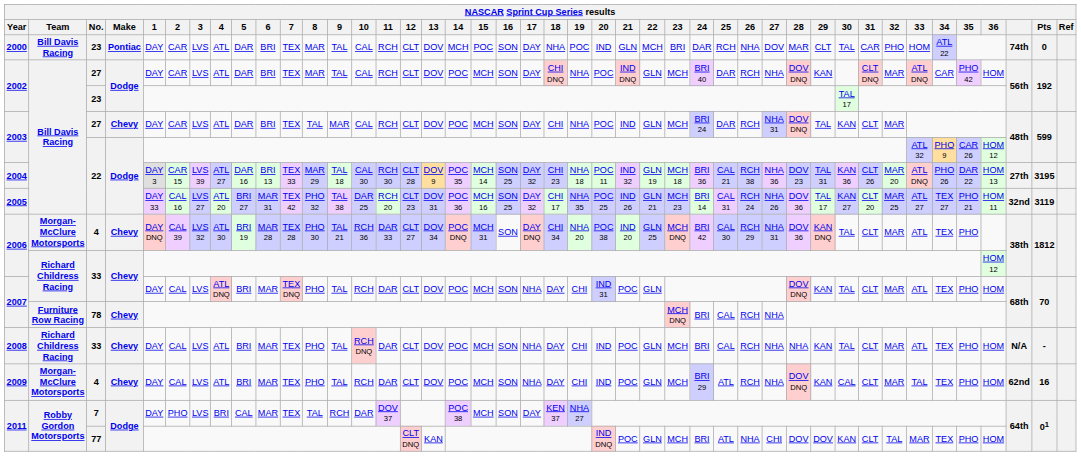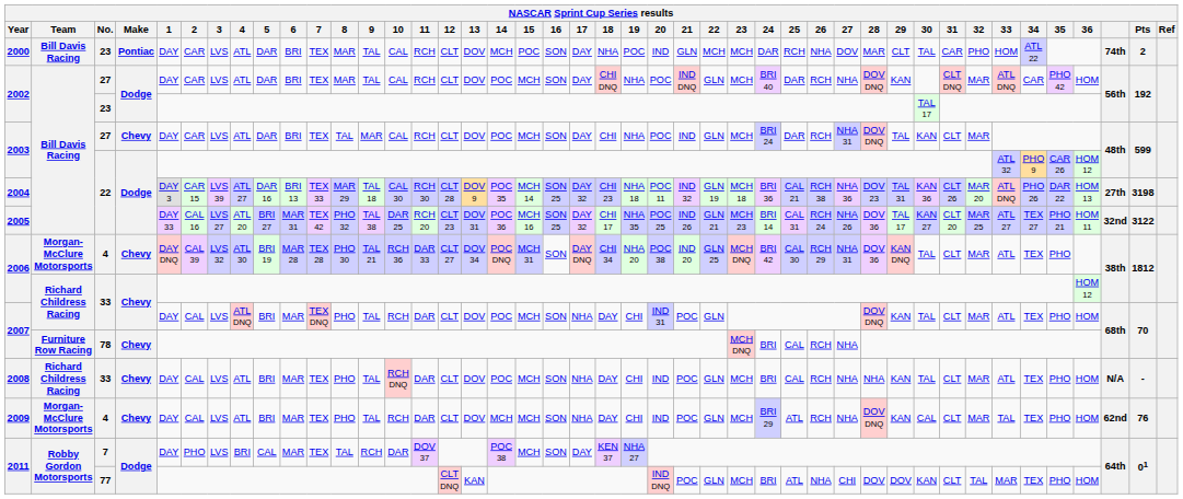 <table class="wikitable" style="text-align:center; font-size:75%">
 <tr>
 <th colspan=45><a href='#'>NASCAR</a> <a href='#'>Sprint Cup Series</a> results</th>
 </tr>
 <tr>
 <th>Year</th>
 <th>Team</th>
 <th>No.</th>
 <th>Make</th>
 <th>1</th>
 <th>2</th>
 <th>3</th>
 <th>4</th>
 <th>5</th>
 <th>6</th>
 <th>7</th>
 <th>8</th>
 <th>9</th>
 <th>10</th>
 <th>11</th>
 <th>12</th>
 <th>13</th>
 <th>14</th>
 <th>15</th>
 <th>16</th>
 <th>17</th>
 <th>18</th>
 <th>19</th>
 <th>20</th>
 <th>21</th>
 <th>22</th>
 <th>23</th>
 <th>24</th>
 <th>25</th>
 <th>26</th>
 <th>27</th>
 <th>28</th>
 <th>29</th>
 <th>30</th>
 <th>31</th>
 <th>32</th>
 <th>33</th>
 <th>34</th>
 <th>35</th>
 <th>36</th>
 <th></th>
 <th>Pts</th>
 <th>Ref</th>
 </tr>
 <tr>
 <th><a href='#'>2000</a></th>
 <th><a href='#'>Bill Davis Racing</a></th>
 <th>23</th>
 <th><a href='#'>Pontiac</a></th>
 <td><a href='#'>DAY</a></td>
 <td><a href='#'>CAR</a></td>
 <td><a href='#'>LVS</a></td>
 <td><a href='#'>ATL</a></td>
 <td><a href='#'>DAR</a></td>
 <td><a href='#'>BRI</a></td>
 <td><a href='#'>TEX</a></td>
 <td><a href='#'>MAR</a></td>
 <td><a href='#'>TAL</a></td>
 <td><a href='#'>CAL</a></td>
 <td><a href='#'>RCH</a></td>
 <td><a href='#'>CLT</a></td>
 <td><a href='#'>DOV</a></td>
 <td><a href='#'>MCH</a></td>
 <td><a href='#'>POC</a></td>
 <td><a href='#'>SON</a></td>
 <td><a href='#'>DAY</a></td>
 <td><a href='#'>NHA</a></td>
 <td><a href='#'>POC</a></td>
 <td><a href='#'>IND</a></td>
 <td><a href='#'>GLN</a></td>
 <td><a href='#'>MCH</a></td>
-<td><a href='#'>BRI</a></td>
+<td><a href='#'>MCH</a></td>
 <td><a href='#'>DAR</a></td>
 <td><a href='#'>RCH</a></td>
 <td><a href='#'>NHA</a></td>
 <td><a href='#'>DOV</a></td>
 <td><a href='#'>MAR</a></td>
 <td><a href='#'>CLT</a></td>
 <td><a href='#'>TAL</a></td>
 <td><a href='#'>CAR</a></td>
 <td><a href='#'>PHO</a></td>
 <td><a href='#'>HOM</a></td>
 <td style="background:#CFCFFF;"><a href='#'>ATL</a><br><small>22</small></td>
 <td colspan=2></td>
 <th>74th</th>
-<th>0</th>
+<th>2</th>
 <th></th>
 </tr>
 <tr>
 <th rowspan=2><a href='#'>2002</a></th>
 <th rowspan=6><a href='#'>Bill Davis Racing</a></th>
 <th>27</th>
 <th rowspan=2><a href='#'>Dodge</a></th>
 <td><a href='#'>DAY</a></td>
 <td><a href='#'>CAR</a></td>
 <td><a href='#'>LVS</a></td>
 <td><a href='#'>ATL</a></td>
 <td><a href='#'>DAR</a></td>
 <td><a href='#'>BRI</a></td>
 <td><a href='#'>TEX</a></td>
 <td><a href='#'>MAR</a></td>
 <td><a href='#'>TAL</a></td>
 <td><a href='#'>CAL</a></td>
 <td><a href='#'>RCH</a></td>
 <td><a href='#'>CLT</a></td>
 <td><a href='#'>DOV</a></td>
 <td><a href='#'>POC</a></td>
 <td><a href='#'>MCH</a></td>
 <td><a href='#'>SON</a></td>
 <td><a href='#'>DAY</a></td>
 <td style="background:#FFCFCF;"><a href='#'>CHI</a><br><small>DNQ</small></td>
 <td><a href='#'>NHA</a></td>
 <td><a href='#'>POC</a></td>
 <td style="background:#FFCFCF;"><a href='#'>IND</a><br><small>DNQ</small></td>
 <td><a href='#'>GLN</a></td>
 <td><a href='#'>MCH</a></td>
 <td style="background:#EFCFFF;"><a href='#'>BRI</a><br><small>40</small></td>
 <td><a href='#'>DAR</a></td>
 <td><a href='#'>RCH</a></td>
 <td><a href='#'>NHA</a></td>
 <td style="background:#FFCFCF;"><a href='#'>DOV</a><br><small>DNQ</small></td>
 <td><a href='#'>KAN</a></td>
 <td></td>
 <td style="background:#FFCFCF;"><a href='#'>CLT</a><br><small>DNQ</small></td>
 <td><a href='#'>MAR</a></td>
 <td style="background:#FFCFCF;"><a href='#'>ATL</a><br><small>DNQ</small></td>
 <td><a href='#'>CAR</a></td>
 <td style="background:#EFCFFF;"><a href='#'>PHO</a><br><small>42</small></td>
 <td><a href='#'>HOM</a></td>
 <th rowspan=2>56th</th>
 <th rowspan=2>192</th>
 <th rowspan=2></th>
 </tr>
 <tr>
 <th>23</th>
 <td colspan=29></td>
 <td style="background:#DFFFDF;"><a href='#'>TAL</a><br><small>17</small></td>
 <td colspan=6></td>
 </tr>
 <tr>
 <th rowspan=2><a href='#'>2003</a></th>
 <th>27</th>
 <th><a href='#'>Chevy</a></th>
 <td><a href='#'>DAY</a></td>
 <td><a href='#'>CAR</a></td>
 <td><a href='#'>LVS</a></td>
 <td><a href='#'>ATL</a></td>
 <td><a href='#'>DAR</a></td>
 <td><a href='#'>BRI</a></td>
 <td><a href='#'>TEX</a></td>
 <td><a href='#'>TAL</a></td>
 <td><a href='#'>MAR</a></td>
 <td><a href='#'>CAL</a></td>
 <td><a href='#'>RCH</a></td>
 <td><a href='#'>CLT</a></td>
 <td><a href='#'>DOV</a></td>
 <td><a href='#'>POC</a></td>
 <td><a href='#'>MCH</a></td>
 <td><a href='#'>SON</a></td>
 <td><a href='#'>DAY</a></td>
 <td><a href='#'>CHI</a></td>
 <td><a href='#'>NHA</a></td>
 <td><a href='#'>POC</a></td>
 <td><a href='#'>IND</a></td>
 <td><a href='#'>GLN</a></td>
 <td><a href='#'>MCH</a></td>
 <td style="background:#CFCFFF;"><a href='#'>BRI</a><br><small>24</small></td>
 <td><a href='#'>DAR</a></td>
 <td><a href='#'>RCH</a></td>
 <td style="background:#CFCFFF;"><a href='#'>NHA</a><br><small>31</small></td>
 <td style="background:#FFCFCF;"><a href='#'>DOV</a><br><small>DNQ</small></td>
 <td><a href='#'>TAL</a></td>
 <td><a href='#'>KAN</a></td>
 <td><a href='#'>CLT</a></td>
 <td><a href='#'>MAR</a></td>
 <td colspan=4></td>
 <th rowspan=2>48th</th>
 <th rowspan=2>599</th>
 <th rowspan=2></th>
 </tr>
 <tr>
 <th rowspan=3>22</th>
 <th rowspan=3><a href='#'>Dodge</a></th>
 <td colspan=32></td>
 <td style="background:#CFCFFF;"><a href='#'>ATL</a><br><small>32</small></td>
 <td style="background:#FFDF9F;"><a href='#'>PHO</a><br><small>9</small></td>
 <td style="background:#CFCFFF;"><a href='#'>CAR</a><br><small>26</small></td>
 <td style="background:#DFFFDF;"><a href='#'>HOM</a><br><small>12</small></td>
 </tr>
 <tr>
 <th><a href='#'>2004</a></th>
 <td style="background:#DFDFDF;"><a href='#'>DAY</a><br><small>3</small></td>
 <td style="background:#DFFFDF;"><a href='#'>CAR</a><br><small>15</small></td>
 <td style="background:#EFCFFF;"><a href='#'>LVS</a><br><small>39</small></td>
 <td style="background:#CFCFFF;"><a href='#'>ATL</a><br><small>27</small></td>
 <td style="background:#DFFFDF;"><a href='#'>DAR</a><br><small>16</small></td>
 <td style="background:#DFFFDF;"><a href='#'>BRI</a><br><small>13</small></td>
 <td style="background:#EFCFFF;"><a href='#'>TEX</a><br><small>33</small></td>
 <td style="background:#CFCFFF;"><a href='#'>MAR</a><br><small>29</small></td>
 <td style="background:#DFFFDF;"><a href='#'>TAL</a><br><small>18</small></td>
 <td style="background:#CFCFFF;"><a href='#'>CAL</a><br><small>30</small></td>
 <td style="background:#CFCFFF;"><a href='#'>RCH</a><br><small>30</small></td>
 <td style="background:#CFCFFF;"><a href='#'>CLT</a><br><small>28</small></td>
 <td style="background:#FFDF9F;"><a href='#'>DOV</a><br><small>9</small></td>
 <td style="background:#EFCFFF;"><a href='#'>POC</a><br><small>35</small></td>
 <td style="background:#DFFFDF;"><a href='#'>MCH</a><br><small>14</small></td>
 <td style="background:#CFCFFF;"><a href='#'>SON</a><br><small>25</small></td>
 <td style="background:#CFCFFF;"><a href='#'>DAY</a><br><small>32</small></td>
 <td style="background:#CFCFFF;"><a href='#'>CHI</a><br><small>23</small></td>
 <td style="background:#DFFFDF;"><a href='#'>NHA</a><br><small>18</small></td>
 <td style="background:#DFFFDF;"><a href='#'>POC</a><br><small>11</small></td>
 <td style="background:#EFCFFF;"><a href='#'>IND</a><br><small>32</small></td>
 <td style="background:#DFFFDF;"><a href='#'>GLN</a><br><small>19</small></td>
 <td style="background:#DFFFDF;"><a href='#'>MCH</a><br><small>18</small></td>
 <td style="background:#EFCFFF;"><a href='#'>BRI</a><br><small>36</small></td>
 <td style="background:#CFCFFF;"><a href='#'>CAL</a><br><small>21</small></td>
 <td style="background:#CFCFFF;"><a href='#'>RCH</a><br><small>38</small></td>
 <td style="background:#EFCFFF;"><a href='#'>NHA</a><br><small>36</small></td>
 <td style="background:#CFCFFF;"><a href='#'>DOV</a><br><small>23</small></td>
 <td style="background:#CFCFFF;"><a href='#'>TAL</a><br><small>31</small></td>
 <td style="background:#EFCFFF;"><a href='#'>KAN</a><br><small>36</small></td>
 <td style="background:#CFCFFF;"><a href='#'>CLT</a><br><small>26</small></td>
 <td style="background:#DFFFDF;"><a href='#'>MAR</a><br><small>20</small></td>
 <td style="background:#FFCFCF;"><a href='#'>ATL</a><br><small>DNQ</small></td>
 <td style="background:#CFCFFF;"><a href='#'>PHO</a><br><small>26</small></td>
 <td style="background:#CFCFFF;"><a href='#'>DAR</a><br><small>22</small></td>
 <td style="background:#DFFFDF;"><a href='#'>HOM</a><br><small>13</small></td>
 <th>27th</th>
-<th>3195</th>
+<th>3198</th>
 <th></th>
 </tr>
 <tr>
 <th><a href='#'>2005</a></th>
 <td style="background:#EFCFFF;"><a href='#'>DAY</a><br><small>33</small></td>
 <td style="background:#DFFFDF;"><a href='#'>CAL</a><br><small>16</small></td>
 <td style="background:#CFCFFF;"><a href='#'>LVS</a><br><small>27</small></td>
 <td style="background:#DFFFDF;"><a href='#'>ATL</a><br><small>20</small></td>
 <td style="background:#CFCFFF;"><a href='#'>BRI</a><br><small>27</small></td>
 <td style="background:#CFCFFF;"><a href='#'>MAR</a><br><small>31</small></td>
 <td style="background:#EFCFFF;"><a href='#'>TEX</a><br><small>42</small></td>
 <td style="background:#CFCFFF;"><a href='#'>PHO</a><br><small>32</small></td>
 <td style="background:#EFCFFF;"><a href='#'>TAL</a><br><small>38</small></td>
 <td style="background:#CFCFFF;"><a href='#'>DAR</a><br><small>25</small></td>
 <td style="background:#DFFFDF;"><a href='#'>RCH</a><br><small>20</small></td>
 <td style="background:#CFCFFF;"><a href='#'>CLT</a><br><small>23</small></td>
 <td style="background:#CFCFFF;"><a href='#'>DOV</a><br><small>31</small></td>
 <td style="background:#EFCFFF;"><a href='#'>POC</a><br><small>36</small></td>
 <td style="background:#DFFFDF;"><a href='#'>MCH</a><br><small>16</small></td>
 <td style="background:#CFCFFF;"><a href='#'>SON</a><br><small>25</small></td>
 <td style="background:#EFCFFF;"><a href='#'>DAY</a><br><small>32</small></td>
 <td style="background:#DFFFDF;"><a href='#'>CHI</a><br><small>17</small></td>
 <td style="background:#CFCFFF;"><a href='#'>NHA</a><br><small>35</small></td>
 <td style="background:#CFCFFF;"><a href='#'>POC</a><br><small>25</small></td>
 <td style="background:#CFCFFF;"><a href='#'>IND</a><br><small>26</small></td>
 <td style="background:#CFCFFF;"><a href='#'>GLN</a><br><small>21</small></td>
 <td style="background:#CFCFFF;"><a href='#'>MCH</a><br><small>23</small></td>
 <td style="background:#DFFFDF;"><a href='#'>BRI</a><br><small>14</small></td>
 <td style="background:#EFCFFF;"><a href='#'>CAL</a><br><small>31</small></td>
 <td style="background:#CFCFFF;"><a href='#'>RCH</a><br><small>24</small></td>
 <td style="background:#CFCFFF;"><a href='#'>NHA</a><br><small>26</small></td>
 <td style="background:#EFCFFF;"><a href='#'>DOV</a><br><small>36</small></td>
 <td style="background:#DFFFDF;"><a href='#'>TAL</a><br><small>17</small></td>
 <td style="background:#CFCFFF;"><a href='#'>KAN</a><br><small>27</small></td>
 <td style="background:#DFFFDF;"><a href='#'>CLT</a><br><small>20</small></td>
 <td style="background:#CFCFFF;"><a href='#'>MAR</a><br><small>25</small></td>
 <td style="background:#CFCFFF;"><a href='#'>ATL</a><br><small>27</small></td>
 <td style="background:#CFCFFF;"><a href='#'>TEX</a><br><small>27</small></td>
 <td style="background:#CFCFFF;"><a href='#'>PHO</a><br><small>21</small></td>
 <td style="background:#DFFFDF;"><a href='#'>HOM</a><br><small>11</small></td>
 <th>32nd</th>
-<th>3119</th>
+<th>3122</th>
 <th></th>
 </tr>
 <tr>
 <th rowspan=2><a href='#'>2006</a></th>
 <th><a href='#'>Morgan-McClure Motorsports</a></th>
 <th>4</th>
 <th><a href='#'>Chevy</a></th>
 <td style="background:#FFCFCF;"><a href='#'>DAY</a><br><small>DNQ</small></td>
 <td style="background:#EFCFFF;"><a href='#'>CAL</a><br><small>39</small></td>
 <td style="background:#CFCFFF;"><a href='#'>LVS</a><br><small>32</small></td>
 <td style="background:#CFCFFF;"><a href='#'>ATL</a><br><small>30</small></td>
 <td style="background:#DFFFDF;"><a href='#'>BRI</a><br><small>19</small></td>
 <td style="background:#CFCFFF;"><a href='#'>MAR</a><br><small>28</small></td>
 <td style="background:#CFCFFF;"><a href='#'>TEX</a><br><small>28</small></td>
 <td style="background:#CFCFFF;"><a href='#'>PHO</a><br><small>30</small></td>
 <td style="background:#CFCFFF;"><a href='#'>TAL</a><br><small>21</small></td>
 <td style="background:#CFCFFF;"><a href='#'>RCH</a><br><small>36</small></td>
 <td style="background:#CFCFFF;"><a href='#'>DAR</a><br><small>33</small></td>
 <td style="background:#CFCFFF;"><a href='#'>CLT</a><br><small>27</small></td>
 <td style="background:#CFCFFF;"><a href='#'>DOV</a><br><small>34</small></td>
 <td style="background:#FFCFCF;"><a href='#'>POC</a><br><small>DNQ</small></td>
 <td style="background:#CFCFFF;"><a href='#'>MCH</a><br><small>31</small></td>
 <td><a href='#'>SON</a></td>
 <td style="background:#FFCFCF;"><a href='#'>DAY</a><br><small>DNQ</small></td>
 <td style="background:#CFCFFF;"><a href='#'>CHI</a><br><small>34</small></td>
 <td style="background:#DFFFDF;"><a href='#'>NHA</a><br><small>20</small></td>
 <td style="background:#CFCFFF;"><a href='#'>POC</a><br><small>38</small></td>
 <td style="background:#DFFFDF;"><a href='#'>IND</a><br><small>20</small></td>
 <td style="background:#CFCFFF;"><a href='#'>GLN</a><br><small>25</small></td>
 <td style="background:#FFCFCF;"><a href='#'>MCH</a><br><small>DNQ</small></td>
 <td style="background:#EFCFFF;"><a href='#'>BRI</a><br><small>42</small></td>
 <td style="background:#CFCFFF;"><a href='#'>CAL</a><br><small>30</small></td>
 <td style="background:#CFCFFF;"><a href='#'>RCH</a><br><small>29</small></td>
 <td style="background:#CFCFFF;"><a href='#'>NHA</a><br><small>31</small></td>
 <td style="background:#EFCFFF;"><a href='#'>DOV</a><br><small>36</small></td>
 <td style="background:#FFCFCF;"><a href='#'>KAN</a><br><small>DNQ</small></td>
 <td><a href='#'>TAL</a></td>
 <td><a href='#'>CLT</a></td>
 <td><a href='#'>MAR</a></td>
 <td><a href='#'>ATL</a></td>
 <td><a href='#'>TEX</a></td>
 <td><a href='#'>PHO</a></td>
 <td></td>
 <th rowspan=2>38th</th>
 <th rowspan=2>1812</th>
 <th rowspan=2></th>
 </tr>
 <tr>
 <th rowspan=2><a href='#'>Richard Childress Racing</a></th>
 <th rowspan=2>33</th>
 <th rowspan=2><a href='#'>Chevy</a></th>
 <td colspan=35></td>
 <td style="background:#DFFFDF;"><a href='#'>HOM</a><br><small>12</small></td>
 </tr>
 <tr>
 <th rowspan=2><a href='#'>2007</a></th>
 <td><a href='#'>DAY</a></td>
 <td><a href='#'>CAL</a></td>
 <td><a href='#'>LVS</a></td>
 <td style="background:#FFCFCF;"><a href='#'>ATL</a><br><small>DNQ</small></td>
 <td><a href='#'>BRI</a></td>
 <td><a href='#'>MAR</a></td>
 <td style="background:#FFCFCF;"><a href='#'>TEX</a><br><small>DNQ</small></td>
 <td><a href='#'>PHO</a></td>
 <td><a href='#'>TAL</a></td>
 <td><a href='#'>RCH</a></td>
 <td><a href='#'>DAR</a></td>
 <td><a href='#'>CLT</a></td>
 <td><a href='#'>DOV</a></td>
 <td><a href='#'>POC</a></td>
 <td><a href='#'>MCH</a></td>
 <td><a href='#'>SON</a></td>
 <td><a href='#'>NHA</a></td>
 <td><a href='#'>DAY</a></td>
 <td><a href='#'>CHI</a></td>
 <td style="background:#CFCFFF;"><a href='#'>IND</a><br><small>31</small></td>
 <td><a href='#'>POC</a></td>
 <td><a href='#'>GLN</a></td>
 <td colspan=5></td>
 <td style="background:#FFCFCF;"><a href='#'>DOV</a><br><small>DNQ</small></td>
 <td><a href='#'>KAN</a></td>
 <td><a href='#'>TAL</a></td>
 <td><a href='#'>CLT</a></td>
 <td><a href='#'>MAR</a></td>
 <td><a href='#'>ATL</a></td>
 <td><a href='#'>TEX</a></td>
 <td><a href='#'>PHO</a></td>
 <td><a href='#'>HOM</a></td>
 <th rowspan=2>68th</th>
 <th rowspan=2>70</th>
 <th rowspan=2></th>
 </tr>
 <tr>
 <th><a href='#'>Furniture Row Racing</a></th>
 <th>78</th>
 <th><a href='#'>Chevy</a></th>
 <td colspan=22></td>
 <td style="background:#FFCFCF;"><a href='#'>MCH</a><br><small>DNQ</small></td>
 <td><a href='#'>BRI</a></td>
 <td><a href='#'>CAL</a></td>
 <td><a href='#'>RCH</a></td>
 <td><a href='#'>NHA</a></td>
 <td colspan=9></td>
 </tr>
 <tr>
 <th><a href='#'>2008</a></th>
 <th><a href='#'>Richard Childress Racing</a></th>
 <th>33</th>
 <th><a href='#'>Chevy</a></th>
 <td><a href='#'>DAY</a></td>
 <td><a href='#'>CAL</a></td>
 <td><a href='#'>LVS</a></td>
 <td><a href='#'>ATL</a></td>
 <td><a href='#'>BRI</a></td>
 <td><a href='#'>MAR</a></td>
 <td><a href='#'>TEX</a></td>
 <td><a href='#'>PHO</a></td>
 <td><a href='#'>TAL</a></td>
 <td style="background:#FFCFCF;"><a href='#'>RCH</a><br><small>DNQ</small></td>
 <td><a href='#'>DAR</a></td>
 <td><a href='#'>CLT</a></td>
 <td><a href='#'>DOV</a></td>
 <td><a href='#'>POC</a></td>
 <td><a href='#'>MCH</a></td>
 <td><a href='#'>SON</a></td>
 <td><a href='#'>NHA</a></td>
 <td><a href='#'>DAY</a></td>
 <td><a href='#'>CHI</a></td>
 <td><a href='#'>IND</a></td>
 <td><a href='#'>POC</a></td>
 <td><a href='#'>GLN</a></td>
 <td><a href='#'>MCH</a></td>
 <td><a href='#'>BRI</a></td>
 <td><a href='#'>CAL</a></td>
 <td><a href='#'>RCH</a></td>
 <td><a href='#'>NHA</a></td>
 <td><a href='#'>NHA</a></td>
 <td><a href='#'>KAN</a></td>
 <td><a href='#'>TAL</a></td>
 <td><a href='#'>CLT</a></td>
 <td><a href='#'>MAR</a></td>
 <td><a href='#'>ATL</a></td>
 <td><a href='#'>TEX</a></td>
 <td><a href='#'>PHO</a></td>
 <td><a href='#'>HOM</a></td>
 <th>N/A</th>
 <th>-</th>
 <th></th>
 </tr>
 <tr>
 <th><a href='#'>2009</a></th>
 <th><a href='#'>Morgan-McClure Motorsports</a></th>
 <th>4</th>
 <th><a href='#'>Chevy</a></th>
 <td><a href='#'>DAY</a></td>
 <td><a href='#'>CAL</a></td>
 <td><a href='#'>LVS</a></td>
 <td><a href='#'>ATL</a></td>
 <td><a href='#'>BRI</a></td>
 <td><a href='#'>MAR</a></td>
 <td><a href='#'>TEX</a></td>
 <td><a href='#'>PHO</a></td>
 <td><a href='#'>TAL</a></td>
 <td><a href='#'>RCH</a></td>
 <td><a href='#'>DAR</a></td>
 <td><a href='#'>CLT</a></td>
 <td><a href='#'>DOV</a></td>
-<td><a href='#'>POC</a></td>
+<td><a href='#'>MCH</a></td>
 <td><a href='#'>MCH</a></td>
 <td><a href='#'>SON</a></td>
 <td><a href='#'>NHA</a></td>
 <td><a href='#'>DAY</a></td>
 <td><a href='#'>CHI</a></td>
 <td><a href='#'>IND</a></td>
 <td><a href='#'>POC</a></td>
 <td><a href='#'>GLN</a></td>
 <td><a href='#'>MCH</a></td>
 <td style="background:#CFCFFF;"><a href='#'>BRI</a><br><small>29</small></td>
 <td><a href='#'>ATL</a></td>
 <td><a href='#'>RCH</a></td>
 <td><a href='#'>NHA</a></td>
 <td style="background:#FFCFCF;"><a href='#'>DOV</a><br><small>DNQ</small></td>
 <td><a href='#'>KAN</a></td>
 <td><a href='#'>CAL</a></td>
 <td><a href='#'>CLT</a></td>
 <td><a href='#'>MAR</a></td>
 <td><a href='#'>TAL</a></td>
 <td><a href='#'>TEX</a></td>
 <td><a href='#'>PHO</a></td>
 <td><a href='#'>HOM</a></td>
 <th>62nd</th>
-<th>16</th>
+<th>76</th>
 <th></th>
 </tr>
 <tr>
 <th rowspan=2><a href='#'>2011</a></th>
 <th rowspan=2><a href='#'>Robby Gordon Motorsports</a></th>
 <th>7</th>
 <th rowspan=2><a href='#'>Dodge</a></th>
 <td><a href='#'>DAY</a></td>
 <td><a href='#'>PHO</a></td>
 <td><a href='#'>LVS</a></td>
 <td><a href='#'>BRI</a></td>
 <td><a href='#'>CAL</a></td>
 <td><a href='#'>MAR</a></td>
 <td><a href='#'>TEX</a></td>
 <td><a href='#'>TAL</a></td>
 <td><a href='#'>RCH</a></td>
 <td><a href='#'>DAR</a></td>
 <td style="background:#EFCFFF;"><a href='#'>DOV</a><br><small>37</small></td>
 <td colspan=2></td>
 <td style="background:#EFCFFF;"><a href='#'>POC</a><br><small>38</small></td>
 <td><a href='#'>MCH</a></td>
 <td><a href='#'>SON</a></td>
 <td><a href='#'>DAY</a></td>
 <td style="background:#EFCFFF;"><a href='#'>KEN</a><br><small>37</small></td>
 <td style="background:#CFCFFF;"><a href='#'>NHA</a><br><small>27</small></td>
 <td colspan=17></td>
 <th rowspan=2>64th</th>
 <th rowspan=2>0<sup>1</sup></th>
 <th rowspan=2></th>
 </tr>
 <tr>
 <th>77</th>
 <td colspan=11></td>
 <td style="background:#FFCFCF;"><a href='#'>CLT</a><br><small>DNQ</small></td>
 <td><a href='#'>KAN</a></td>
 <td colspan=6></td>
 <td style="background:#FFCFCF;"><a href='#'>IND</a><br><small>DNQ</small></td>
 <td><a href='#'>POC</a></td>
 <td><a href='#'>GLN</a></td>
 <td><a href='#'>MCH</a></td>
 <td><a href='#'>BRI</a></td>
 <td><a href='#'>ATL</a></td>
 <td><a href='#'>NHA</a></td>
 <td><a href='#'>CHI</a></td>
 <td><a href='#'>DOV</a></td>
 <td><a href='#'>DOV</a></td>
 <td><a href='#'>KAN</a></td>
 <td><a href='#'>CLT</a></td>
 <td><a href='#'>TAL</a></td>
 <td><a href='#'>MAR</a></td>
 <td><a href='#'>TEX</a></td>
 <td><a href='#'>PHO</a></td>
 <td><a href='#'>HOM</a></td>
 </tr>
 </table>
